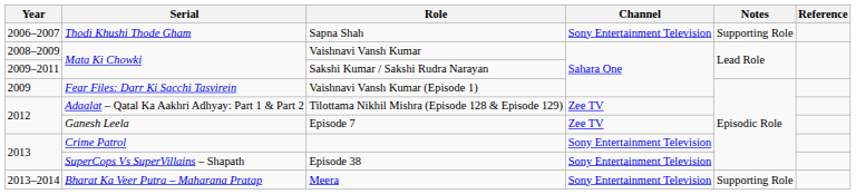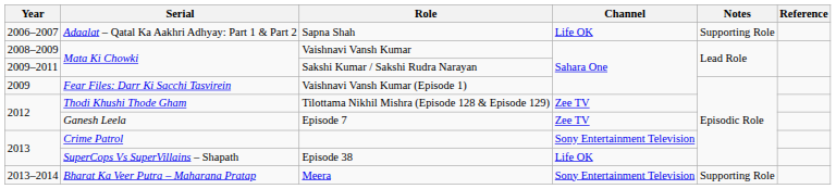 <table class="wikitable sortable">
 <tr>
 <th>Year</th>
 <th>Serial</th>
 <th>Role</th>
 <th>Channel</th>
 <th>Notes</th>
 <th>Reference</th>
 </tr>
 <tr>
 <td>2006–2007</td>
-<td><em><a href='#'>Thodi Khushi Thode Gham</a></em></td>
+<td><em><a href='#'>Adaalat</a></em> – Qatal Ka Aakhri Adhyay: Part 1 & Part 2</td>
 <td>Sapna Shah</td>
-<td><a href='#'>Sony Entertainment Television</a></td>
+<td><a href='#'>Life OK</a></td>
 <td>Supporting Role</td>
 <td></td>
 </tr>
 <tr>
 <td>2008–2009</td>
 <td rowspan = "2"><em><a href='#'>Mata Ki Chowki</a></em></td>
 <td>Vaishnavi Vansh Kumar</td>
 <td rowspan = "3"><a href='#'>Sahara One</a></td>
 <td rowspan = "2">Lead Role</td>
 <td rowspan = "2"></td>
 </tr>
 <tr>
 <td>2009–2011</td>
 <td>Sakshi Kumar / Sakshi Rudra Narayan</td>
 </tr>
 <tr>
 <td>2009</td>
 <td><em><a href='#'>Fear Files: Darr Ki Sacchi Tasvirein</a></em></td>
 <td>Vaishnavi Vansh Kumar (Episode 1)</td>
 <td rowspan = "5">Episodic Role</td>
 <td></td>
 </tr>
 <tr>
 <td rowspan = "2">2012</td>
-<td><em><a href='#'>Adaalat</a></em> – Qatal Ka Aakhri Adhyay: Part 1 & Part 2</td>
+<td><em><a href='#'>Thodi Khushi Thode Gham</a></em></td>
 <td>Tilottama Nikhil Mishra (Episode 128 & Episode 129)</td>
 <td><a href='#'>Zee TV</a></td>
 <td></td>
 </tr>
 <tr>
 <td><em>Ganesh Leela</em></td>
 <td>Episode 7</td>
 <td><a href='#'>Zee TV</a></td>
 <td></td>
 </tr>
 <tr>
 <td rowspan = "2">2013</td>
 <td><em><a href='#'>Crime Patrol</a></em></td>
 <td></td>
 <td><a href='#'>Sony Entertainment Television</a></td>
 <td></td>
 </tr>
 <tr>
 <td><em><a href='#'>SuperCops Vs SuperVillains</a></em> – Shapath</td>
 <td>Episode 38</td>
-<td><a href='#'>Sony Entertainment Television</a></td>
+<td><a href='#'>Life OK</a></td>
 <td></td>
 </tr>
 <tr>
 <td>2013–2014</td>
 <td><em><a href='#'>Bharat Ka Veer Putra – Maharana Pratap</a></em></td>
 <td><a href='#'>Meera</a></td>
 <td rowspan = "2"><a href='#'>Sony Entertainment Television</a></td>
 <td>Supporting Role</td>
 <td></td>
 </tr>
 </table>
